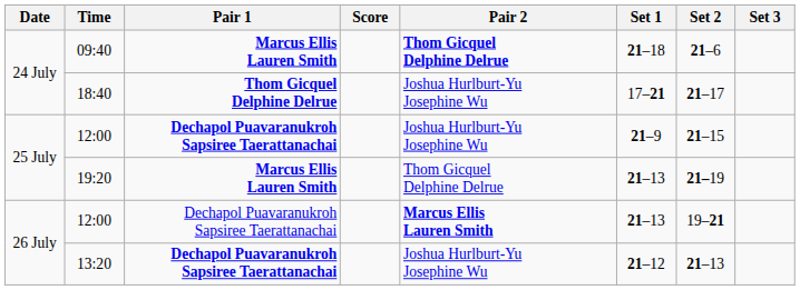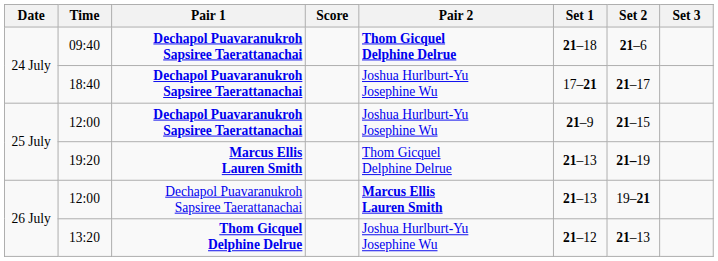 <table class="wikitable" style="font-size:90%; text-align:center">
 <tr>
 <th width="50">Date</th>
 <th width="50">Time</th>
 <th width="200">Pair 1</th>
 <th width="50">Score</th>
 <th width="200">Pair 2</th>
 <th width="50">Set 1</th>
 <th width="50">Set 2</th>
 <th width="50">Set 3</th>
 </tr>
 <tr>
 <td rowspan="2">24 July</td>
 <td>09:40</td>
-<td align="right"><strong><a href='#'>Marcus Ellis</a> <br><a href='#'>Lauren Smith</a> </strong></td>
+<td align="right"><strong><a href='#'>Dechapol Puavaranukroh</a> <br><a href='#'>Sapsiree Taerattanachai</a> </strong></td>
 <td> </td>
 <td align="left"><strong> <a href='#'>Thom Gicquel</a><br> <a href='#'>Delphine Delrue</a></strong></td>
 <td><strong>21</strong>–18</td>
 <td><strong>21</strong>–6</td>
 <td></td>
 </tr>
 <tr>
 <td>18:40</td>
-<td align="right"><strong><a href='#'>Thom Gicquel</a> <br><a href='#'>Delphine Delrue</a> </strong></td>
+<td align="right"><strong><a href='#'>Dechapol Puavaranukroh</a> <br><a href='#'>Sapsiree Taerattanachai</a> </strong></td>
 <td> </td>
 <td align="left"> <a href='#'>Joshua Hurlburt-Yu</a><br> <a href='#'>Josephine Wu</a></td>
 <td>17–<strong>21</strong></td>
 <td><strong>21</strong>–17</td>
 <td></td>
 </tr>
 <tr>
 <td rowspan="2">25 July</td>
 <td>12:00</td>
 <td align="right"><strong><a href='#'>Dechapol Puavaranukroh</a> <br><a href='#'>Sapsiree Taerattanachai</a> </strong></td>
 <td> </td>
 <td align="left"> <a href='#'>Joshua Hurlburt-Yu</a><br> <a href='#'>Josephine Wu</a></td>
 <td><strong>21</strong>–9</td>
 <td><strong>21</strong>–15</td>
 <td></td>
 </tr>
 <tr>
 <td>19:20</td>
 <td align="right"><strong><a href='#'>Marcus Ellis</a> <br><a href='#'>Lauren Smith</a> </strong></td>
 <td> </td>
 <td align="left"> <a href='#'>Thom Gicquel</a><br> <a href='#'>Delphine Delrue</a></td>
 <td><strong>21</strong>–13</td>
 <td><strong>21–</strong>19</td>
 <td></td>
 </tr>
 <tr>
 <td rowspan="2">26 July</td>
 <td>12:00</td>
 <td align="right"><a href='#'>Dechapol Puavaranukroh</a> <br><a href='#'>Sapsiree Taerattanachai</a> </td>
 <td> </td>
 <td align="left"><strong> <a href='#'>Marcus Ellis</a><br> <a href='#'>Lauren Smith</a></strong></td>
 <td><strong>21</strong>–13</td>
 <td>19–<strong>21</strong></td>
 <td></td>
 </tr>
 <tr>
 <td>13:20</td>
-<td align="right"><strong><a href='#'>Dechapol Puavaranukroh</a> <br><a href='#'>Sapsiree Taerattanachai</a> </strong></td>
+<td align="right"><strong><a href='#'>Thom Gicquel</a> <br><a href='#'>Delphine Delrue</a> </strong></td>
 <td> </td>
 <td align="left"> <a href='#'>Joshua Hurlburt-Yu</a><br> <a href='#'>Josephine Wu</a></td>
 <td><strong>21</strong>–12</td>
 <td><strong>21</strong>–13</td>
 <td></td>
 </tr>
 </table>
